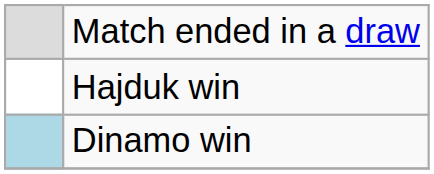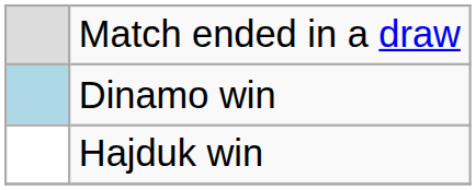 <table class="wikitable">
 <tr>
 <th width="20" style="background-color:#DCDCDC">  </th>
 <td>Match ended in a <a href='#'>draw</a></td>
 </tr>
 <tr>
+<td style="background-color:#ADD8E6"></td>
+<td>Dinamo win</td>
+</tr>
+<tr>
 <td style="background-color:#FFFFFF"></td>
 <td>Hajduk win</td>
 </tr>
 <tr>
-<td style="background-color:#ADD8E6"></td>
-<td>Dinamo win</td>
-</tr>
-<tr>
 </tr>
 </table>
